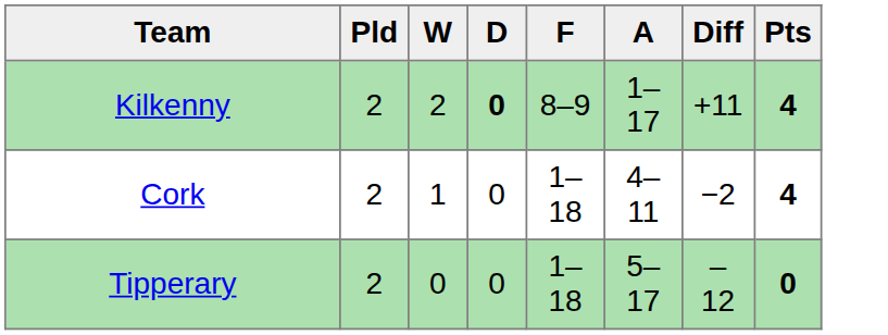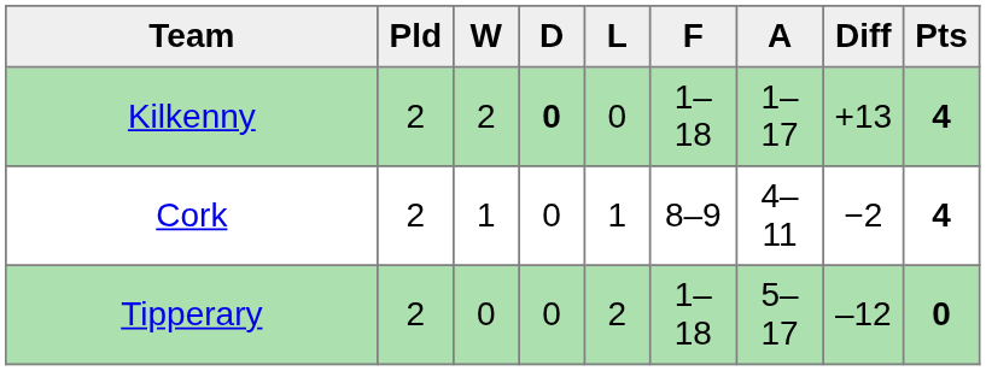 <table style=border-collapse:collapse border=1 cellspacing=0 cellpadding=5>
 <tr align=center bgcolor=#efefef>
 <th width=165>Team</th>
 <th width=20>Pld</th>
 <th width=20>W</th>
 <th width=20>D</th>
+<th width=20>L</th>
 <th width=30>F</th>
 <th width=30>A</th>
 <th width=20>Diff</th>
 <th width=20>Pts</th>
 </tr>
 <tr align=center style="background:#ACE1AF;">
 <td><a href='#'>Kilkenny</a></td>
 <td>2</td>
 <td>2</td>
 <td><strong>0</strong></td>
-<td>8–9</td>
+<td>0</td>
+<td>1–18</td>
 <td>1–17</td>
-<td>+11</td>
+<td>+13</td>
 <td><strong>4</strong></td>
 </tr>
 <tr align=center style="background:#FFFFFF;">
 <td><a href='#'>Cork</a></td>
 <td>2</td>
 <td>1</td>
 <td>0</td>
-<td>1–18</td>
+<td>1</td>
+<td>8–9</td>
 <td>4–11</td>
 <td>−2</td>
 <td><strong>4</strong></td>
 </tr>
 <tr align=center style="background:#ACE1AF;">
 <td><a href='#'>Tipperary</a></td>
 <td>2</td>
 <td>0</td>
 <td>0</td>
+<td>2</td>
 <td>1–18</td>
 <td>5–17</td>
 <td>–12</td>
 <td><strong>0</strong></td>
 </tr>
 </table>
